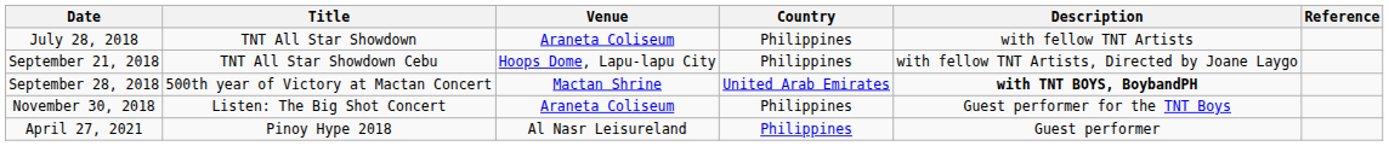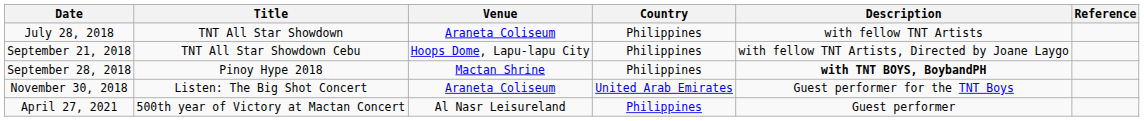 <table class="wikitable sortable" style="text-align:center;">
 <tr>
 <th>Date</th>
 <th>Title</th>
 <th>Venue</th>
 <th>Country</th>
 <th>Description</th>
 <th>Reference</th>
 </tr>
 <tr>
 <td>July 28, 2018</td>
 <td>TNT All Star Showdown</td>
 <td><a href='#'>Araneta Coliseum</a></td>
 <td>Philippines</td>
 <td>with fellow TNT Artists</td>
 <td></td>
 </tr>
 <tr>
 <td>September 21, 2018</td>
 <td>TNT All Star Showdown Cebu</td>
 <td><a href='#'>Hoops Dome</a>, Lapu-lapu City</td>
 <td>Philippines</td>
 <td>with fellow TNT Artists, Directed by Joane Laygo</td>
 <td></td>
 </tr>
 <tr>
 <td>September 28, 2018</td>
-<td>500th year of Victory at Mactan Concert</td>
+<td>Pinoy Hype 2018</td>
 <td><a href='#'>Mactan Shrine</a></td>
-<td><a href='#'>United Arab Emirates</a></td>
+<td>Philippines</td>
 <td><strong>with TNT BOYS, BoybandPH</strong></td>
 <td></td>
 </tr>
 <tr>
 <td>November 30, 2018</td>
 <td>Listen: The Big Shot Concert</td>
 <td><a href='#'>Araneta Coliseum</a></td>
-<td>Philippines</td>
+<td><a href='#'>United Arab Emirates</a></td>
 <td>Guest performer for the <a href='#'>TNT Boys</a></td>
 <td></td>
 </tr>
 <tr>
 <td>April 27, 2021</td>
-<td>Pinoy Hype 2018</td>
+<td>500th year of Victory at Mactan Concert</td>
 <td>Al Nasr Leisureland</td>
 <td><a href='#'>Philippines</a></td>
 <td>Guest performer</td>
 <td></td>
 </tr>
 </table>
